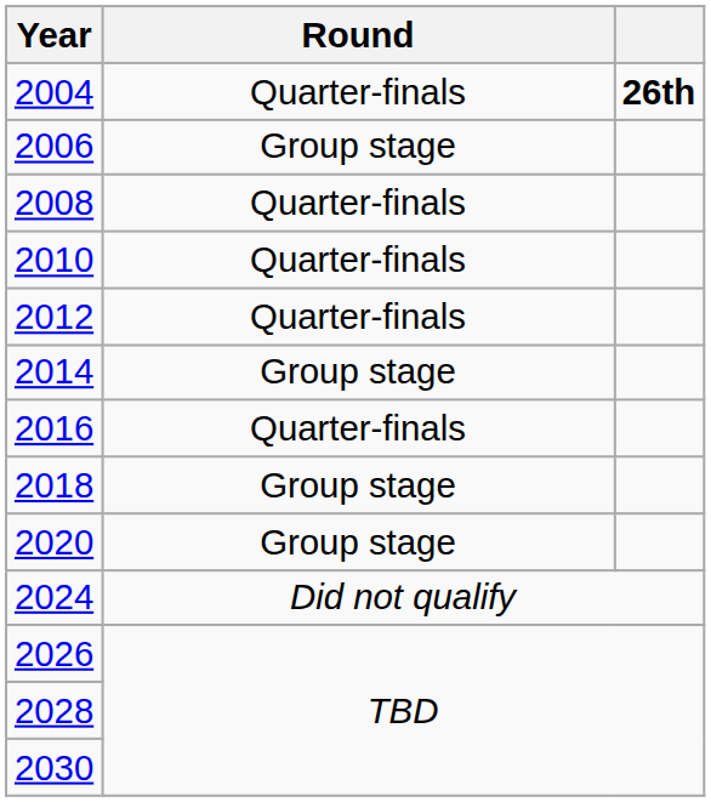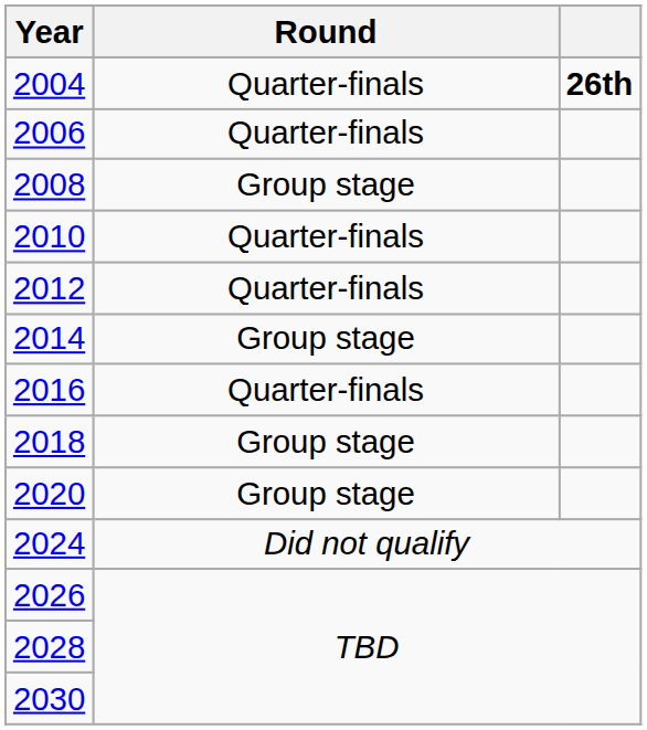 <table class="wikitable" style="text-align: center; font-size:90%">
 <tr>
 <th>Year</th>
 <th style="width:200px">Round</th>
 <th></th>
 </tr>
 <tr>
 <td><a href='#'>2004</a></td>
 <td>Quarter-finals</td>
 <td><strong>26th</strong></td>
 </tr>
 <tr>
 <td><a href='#'>2006</a></td>
-<td>Group stage</td>
+<td>Quarter-finals</td>
 <td></td>
 </tr>
 <tr>
 <td><a href='#'>2008</a></td>
-<td>Quarter-finals</td>
+<td>Group stage</td>
 <td></td>
 </tr>
 <tr>
 <td><a href='#'>2010</a></td>
 <td>Quarter-finals</td>
 <td></td>
 </tr>
 <tr>
 <td><a href='#'>2012</a></td>
 <td>Quarter-finals</td>
 <td></td>
 </tr>
 <tr>
 <td><a href='#'>2014</a></td>
 <td>Group stage</td>
 <td></td>
 </tr>
 <tr>
 <td><a href='#'>2016</a></td>
 <td>Quarter-finals</td>
 <td></td>
 </tr>
 <tr>
 <td><a href='#'>2018</a></td>
 <td>Group stage</td>
 <td></td>
 </tr>
 <tr>
 <td><a href='#'>2020</a></td>
 <td>Group stage</td>
 <td></td>
 </tr>
 <tr>
 <td><a href='#'>2024</a></td>
 <td colspan="2"><em>Did not qualify</em></td>
 </tr>
 <tr>
 <td><a href='#'>2026</a></td>
 <td colspan="2" rowspan="3"><em>TBD</em></td>
 </tr>
 <tr>
 <td><a href='#'>2028</a></td>
 </tr>
 <tr>
 <td><a href='#'>2030</a></td>
 </tr>
 </table>
